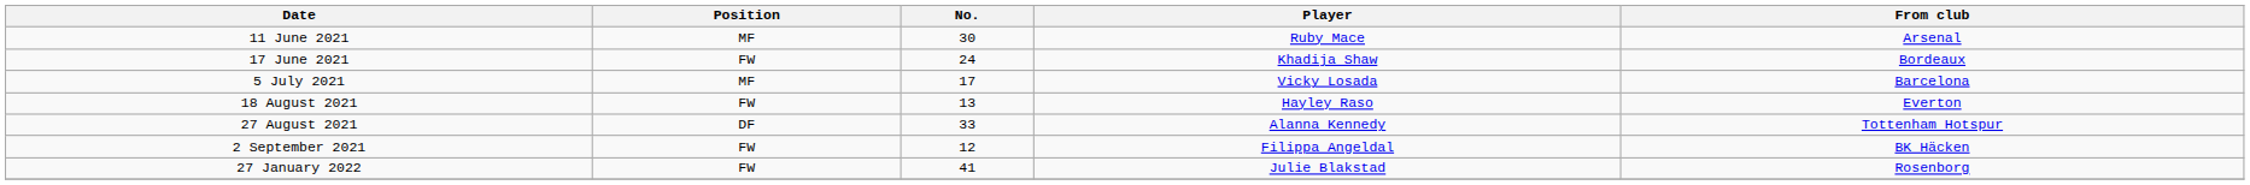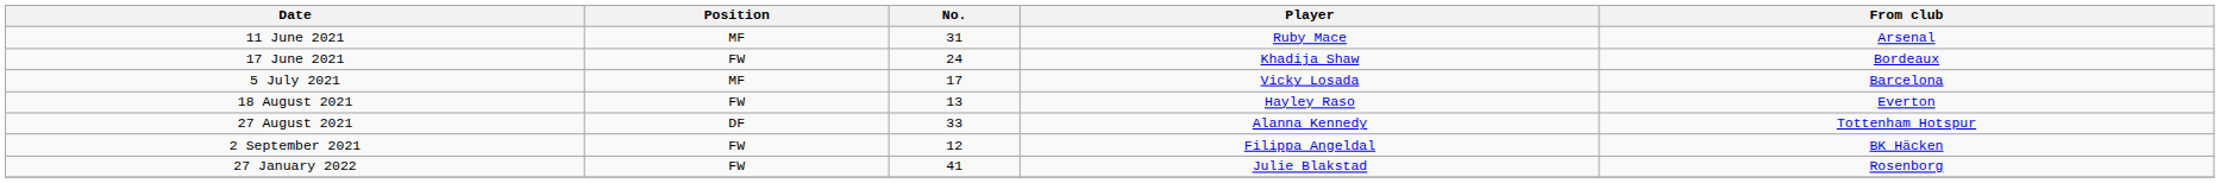 <table class="wikitable sortable" style="width:90%; text-align:center; font-size:85%; text-align:centre;">
 <tr>
 <th>Date</th>
 <th>Position</th>
 <th>No.</th>
 <th>Player</th>
 <th>From club</th>
 </tr>
 <tr>
 <td>11 June 2021</td>
 <td>MF</td>
-<td>30</td>
+<td>31</td>
 <td> <a href='#'>Ruby Mace</a></td>
 <td> <a href='#'>Arsenal</a></td>
 </tr>
 <tr>
 <td>17 June 2021</td>
 <td>FW</td>
 <td>24</td>
 <td> <a href='#'>Khadija Shaw</a></td>
 <td> <a href='#'>Bordeaux</a></td>
 </tr>
 <tr>
 <td>5 July 2021</td>
 <td>MF</td>
 <td>17</td>
 <td> <a href='#'>Vicky Losada</a></td>
 <td> <a href='#'>Barcelona</a></td>
 </tr>
 <tr>
 <td>18 August 2021</td>
 <td>FW</td>
 <td>13</td>
 <td> <a href='#'>Hayley Raso</a></td>
 <td> <a href='#'>Everton</a></td>
 </tr>
 <tr>
 <td>27 August 2021</td>
 <td>DF</td>
 <td>33</td>
 <td> <a href='#'>Alanna Kennedy</a></td>
 <td> <a href='#'>Tottenham Hotspur</a></td>
 </tr>
 <tr>
 <td>2 September 2021</td>
 <td>FW</td>
 <td>12</td>
 <td> <a href='#'>Filippa Angeldal</a></td>
 <td> <a href='#'>BK Häcken</a></td>
 </tr>
 <tr>
 <td>27 January 2022</td>
 <td>FW</td>
 <td>41</td>
 <td> <a href='#'>Julie Blakstad</a></td>
 <td> <a href='#'>Rosenborg</a></td>
 </tr>
 <tr>
 </tr>
 </table>
